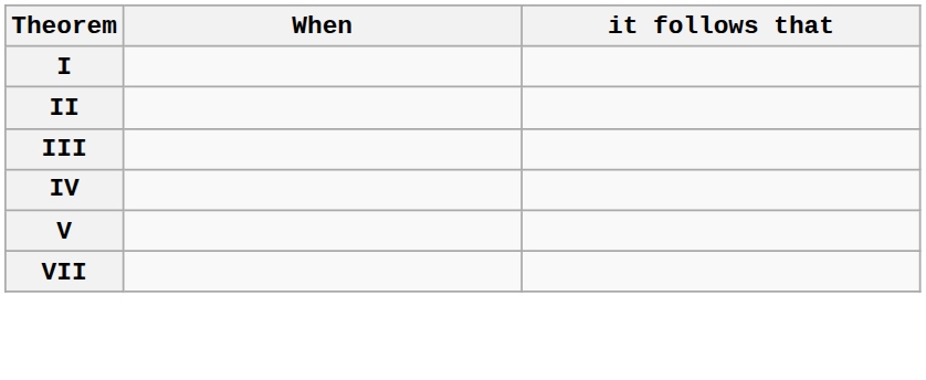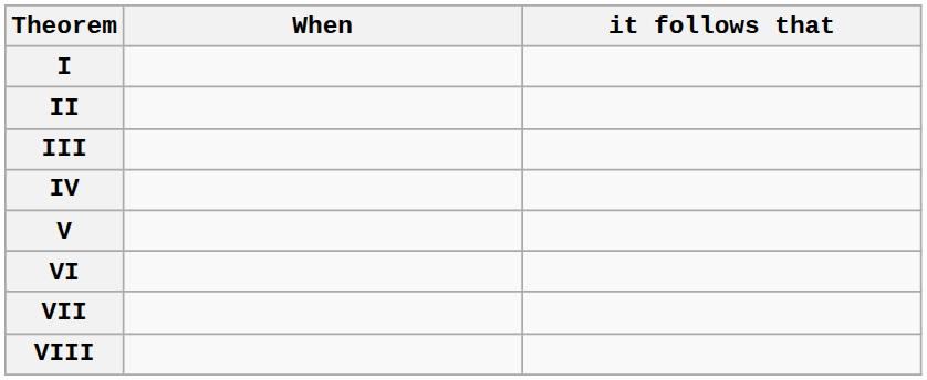 <table class="wikitable">
 <tr>
 <th>Theorem</th>
 <th width="200">When</th>
 <th width="200">it follows that</th>
 </tr>
 <tr>
 <th>I</th>
 <td></td>
 <td></td>
 </tr>
 <tr>
 <th>II</th>
 <td></td>
 <td></td>
 </tr>
 <tr>
 <th>III</th>
 <td></td>
 <td></td>
 </tr>
 <tr>
 <th>IV</th>
 <td></td>
 <td></td>
 </tr>
 <tr>
 <th>V</th>
 <td></td>
 <td></td>
 </tr>
 <tr>
+<th>VI</th>
+<td></td>
+<td></td>
+</tr>
+<tr>
 <th>VII</th>
 <td></td>
 <td></td>
 </tr>
+<tr>
+<th>VIII</th>
+<td></td>
+<td></td>
+</tr>
 </table>
